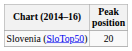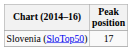 <table class="wikitable sortable">
 <tr>
 <th>Chart (2014–16)</th>
 <th>Peak<br>position</th>
 </tr>
 <tr>
 </tr>
 <tr>
 </tr>
 <tr>
 </tr>
 <tr>
 </tr>
 <tr>
 </tr>
 <tr>
 </tr>
 <tr>
 </tr>
 <tr>
 </tr>
 <tr>
 </tr>
 <tr>
 <td scope="row">Slovenia (<a href='#'>SloTop50</a>)</td>
-<td align=center>20</td>
+<td align=center>17</td>
 </tr>
 <tr>
 </tr>
 <tr>
 </tr>
 <tr>
 </tr>
 <tr>
 </tr>
 <tr>
 </tr>
 </table>
